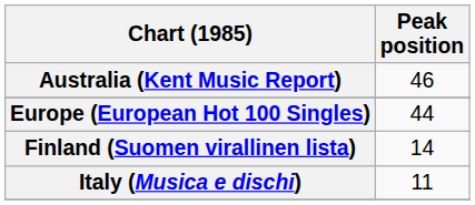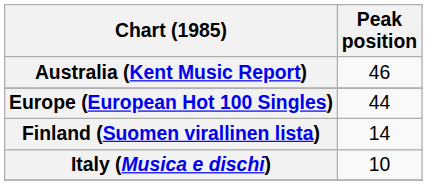 <table class="wikitable sortable plainrowheaders" style="text-align:center">
 <tr>
 <th scope="col">Chart (1985)</th>
 <th scope="col">Peak<br>position</th>
 </tr>
 <tr>
 <th scope="row">Australia (<a href='#'>Kent Music Report</a>)</th>
 <td>46</td>
 </tr>
 <tr>
 </tr>
 <tr>
 <th scope="row">Europe (<a href='#'>European Hot 100 Singles</a>)</th>
 <td>44</td>
 </tr>
 <tr>
 <th scope="row">Finland (<a href='#'>Suomen virallinen lista</a>)</th>
 <td>14</td>
 </tr>
 <tr>
 <th scope=row>Italy (<em><a href='#'>Musica e dischi</a></em>)</th>
-<td>11</td>
+<td>10</td>
 </tr>
 <tr>
 </tr>
 <tr>
 </tr>
 <tr>
 </tr>
 <tr>
 </tr>
 <tr>
 </tr>
 <tr>
 </tr>
 <tr>
 </tr>
 <tr>
 </tr>
 <tr>
 </tr>
 <tr>
 </tr>
 <tr>
 </tr>
 </table>
